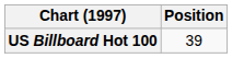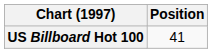 <table class="wikitable plainrowheaders" style="text-align:center">
 <tr>
 <th>Chart (1997)</th>
 <th>Position</th>
 </tr>
 <tr>
 <th scope="row">US <em>Billboard</em> Hot 100</th>
-<td>39</td>
+<td>41</td>
 </tr>
 </table>
